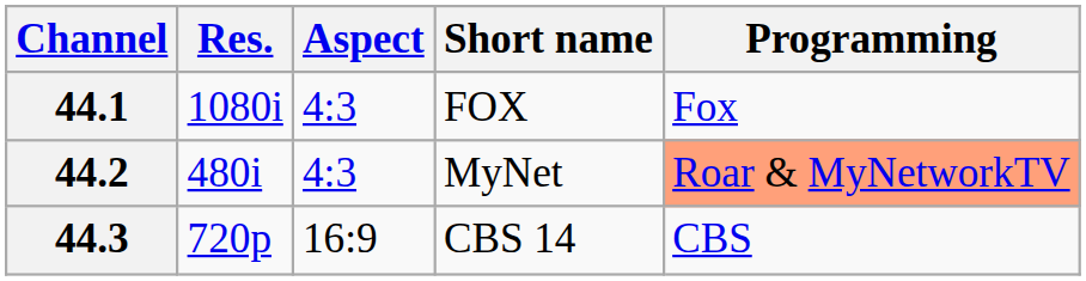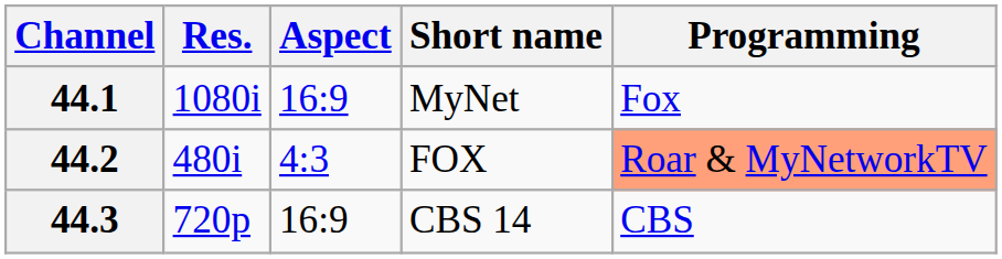 <table class="wikitable">
 <tr>
 <th scope = "col"><a href='#'>Channel</a></th>
 <th scope = "col"><a href='#'>Res.</a></th>
 <th scope = "col"><a href='#'>Aspect</a></th>
 <th scope = "col">Short name</th>
 <th scope = "col">Programming</th>
 </tr>
 <tr>
 <th scope = "row">44.1</th>
 <td><a href='#'>1080i</a></td>
-<td><a href='#'>4:3</a></td>
-<td>FOX</td>
+<td><a href='#'>16:9</a></td>
+<td>MyNet</td>
 <td><a href='#'>Fox</a></td>
 </tr>
 <tr>
 <th scope = "row">44.2</th>
 <td><a href='#'>480i</a></td>
 <td><a href='#'>4:3</a></td>
-<td>MyNet</td>
+<td>FOX</td>
 <td style="background: lightsalmon;"><a href='#'>Roar</a> & <a href='#'>MyNetworkTV</a></td>
 </tr>
 <tr>
 <th scope = "row">44.3</th>
 <td><a href='#'>720p</a></td>
 <td>16:9</td>
 <td>CBS 14</td>
 <td><a href='#'>CBS</a></td>
 </tr>
 </table>
